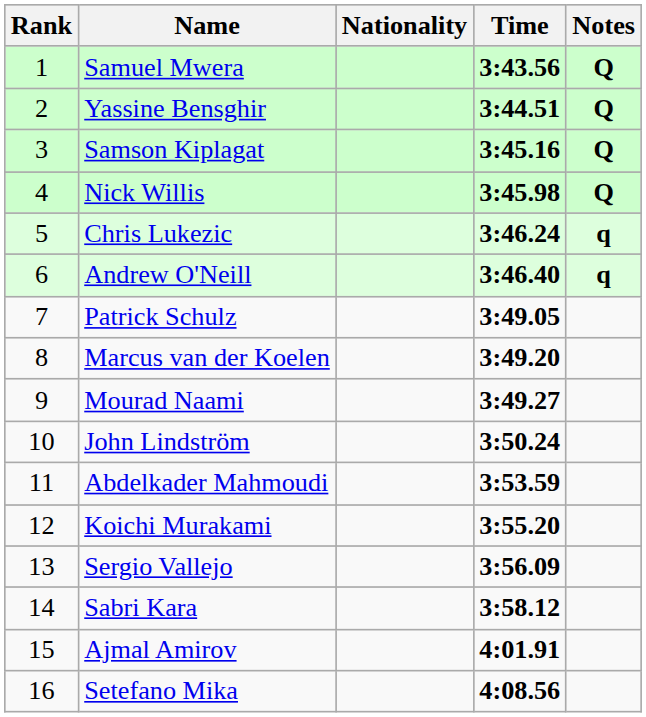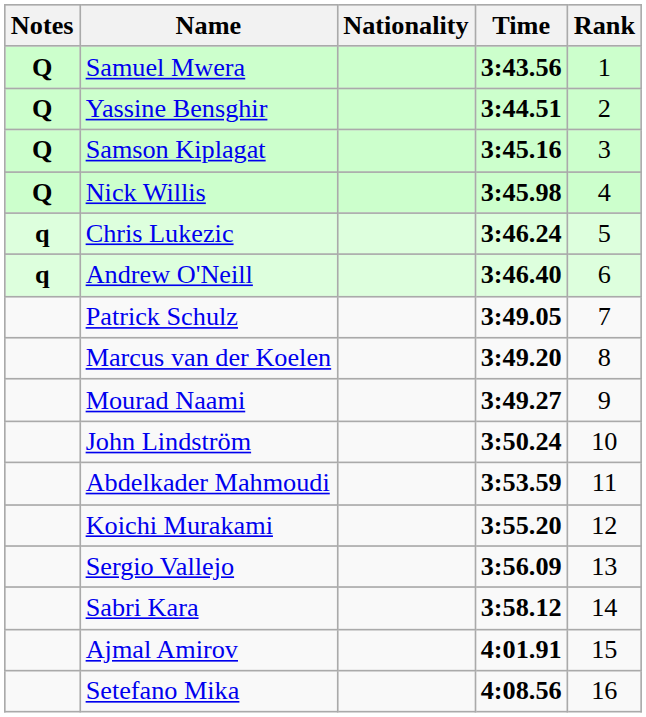 <table class="wikitable sortable" style="text-align:center">
 <tr>
-<th>Rank</th>
+<th>Notes</th>
 <th>Name</th>
 <th>Nationality</th>
 <th>Time</th>
-<th>Notes</th>
+<th>Rank</th>
 </tr>
 <tr bgcolor=ccffcc>
-<td>1</td>
+<td><strong>Q</strong></td>
 <td align=left><a href='#'>Samuel Mwera</a></td>
 <td align=left></td>
 <td><strong>3:43.56</strong></td>
-<td><strong>Q</strong></td>
+<td>1</td>
 </tr>
 <tr bgcolor=ccffcc>
-<td>2</td>
+<td><strong>Q</strong></td>
 <td align=left><a href='#'>Yassine Bensghir</a></td>
 <td align=left></td>
 <td><strong>3:44.51</strong></td>
-<td><strong>Q</strong></td>
+<td>2</td>
 </tr>
 <tr bgcolor=ccffcc>
-<td>3</td>
+<td><strong>Q</strong></td>
 <td align=left><a href='#'>Samson Kiplagat</a></td>
 <td align=left></td>
 <td><strong>3:45.16</strong></td>
-<td><strong>Q</strong></td>
+<td>3</td>
 </tr>
 <tr bgcolor=ccffcc>
-<td>4</td>
+<td><strong>Q</strong></td>
 <td align=left><a href='#'>Nick Willis</a></td>
 <td align=left></td>
 <td><strong>3:45.98</strong></td>
-<td><strong>Q</strong></td>
+<td>4</td>
 </tr>
 <tr bgcolor=ddffdd>
-<td>5</td>
+<td><strong>q</strong></td>
 <td align=left><a href='#'>Chris Lukezic</a></td>
 <td align=left></td>
 <td><strong>3:46.24</strong></td>
-<td><strong>q</strong></td>
+<td>5</td>
 </tr>
 <tr bgcolor=ddffdd>
-<td>6</td>
+<td><strong>q</strong></td>
 <td align=left><a href='#'>Andrew O'Neill</a></td>
 <td align=left></td>
 <td><strong>3:46.40</strong></td>
-<td><strong>q</strong></td>
+<td>6</td>
 </tr>
 <tr>
-<td>7</td>
+<td></td>
 <td align=left><a href='#'>Patrick Schulz</a></td>
 <td align=left></td>
 <td><strong>3:49.05</strong></td>
-<td></td>
+<td>7</td>
 </tr>
 <tr>
-<td>8</td>
+<td></td>
 <td align=left><a href='#'>Marcus van der Koelen</a></td>
 <td align=left></td>
 <td><strong>3:49.20</strong></td>
-<td></td>
+<td>8</td>
 </tr>
 <tr>
-<td>9</td>
+<td></td>
 <td align=left><a href='#'>Mourad Naami</a></td>
 <td align=left></td>
 <td><strong>3:49.27</strong></td>
-<td></td>
+<td>9</td>
 </tr>
 <tr>
-<td>10</td>
+<td></td>
 <td align=left><a href='#'>John Lindström</a></td>
 <td align=left></td>
 <td><strong>3:50.24</strong></td>
-<td></td>
+<td>10</td>
 </tr>
 <tr>
-<td>11</td>
+<td></td>
 <td align=left><a href='#'>Abdelkader Mahmoudi</a></td>
 <td align=left></td>
 <td><strong>3:53.59</strong></td>
-<td></td>
+<td>11</td>
 </tr>
 <tr>
-<td>12</td>
+<td></td>
 <td align=left><a href='#'>Koichi Murakami</a></td>
 <td align=left></td>
 <td><strong>3:55.20</strong></td>
-<td></td>
+<td>12</td>
 </tr>
 <tr>
-<td>13</td>
+<td></td>
 <td align=left><a href='#'>Sergio Vallejo</a></td>
 <td align=left></td>
 <td><strong>3:56.09</strong></td>
-<td></td>
+<td>13</td>
 </tr>
 <tr>
-<td>14</td>
+<td></td>
 <td align=left><a href='#'>Sabri Kara</a></td>
 <td align=left></td>
 <td><strong>3:58.12</strong></td>
-<td></td>
+<td>14</td>
 </tr>
 <tr>
-<td>15</td>
+<td></td>
 <td align=left><a href='#'>Ajmal Amirov</a></td>
 <td align=left></td>
 <td><strong>4:01.91</strong></td>
-<td></td>
+<td>15</td>
 </tr>
 <tr>
-<td>16</td>
+<td></td>
 <td align=left><a href='#'>Setefano Mika</a></td>
 <td align=left></td>
 <td><strong>4:08.56</strong></td>
-<td></td>
+<td>16</td>
 </tr>
 </table>
